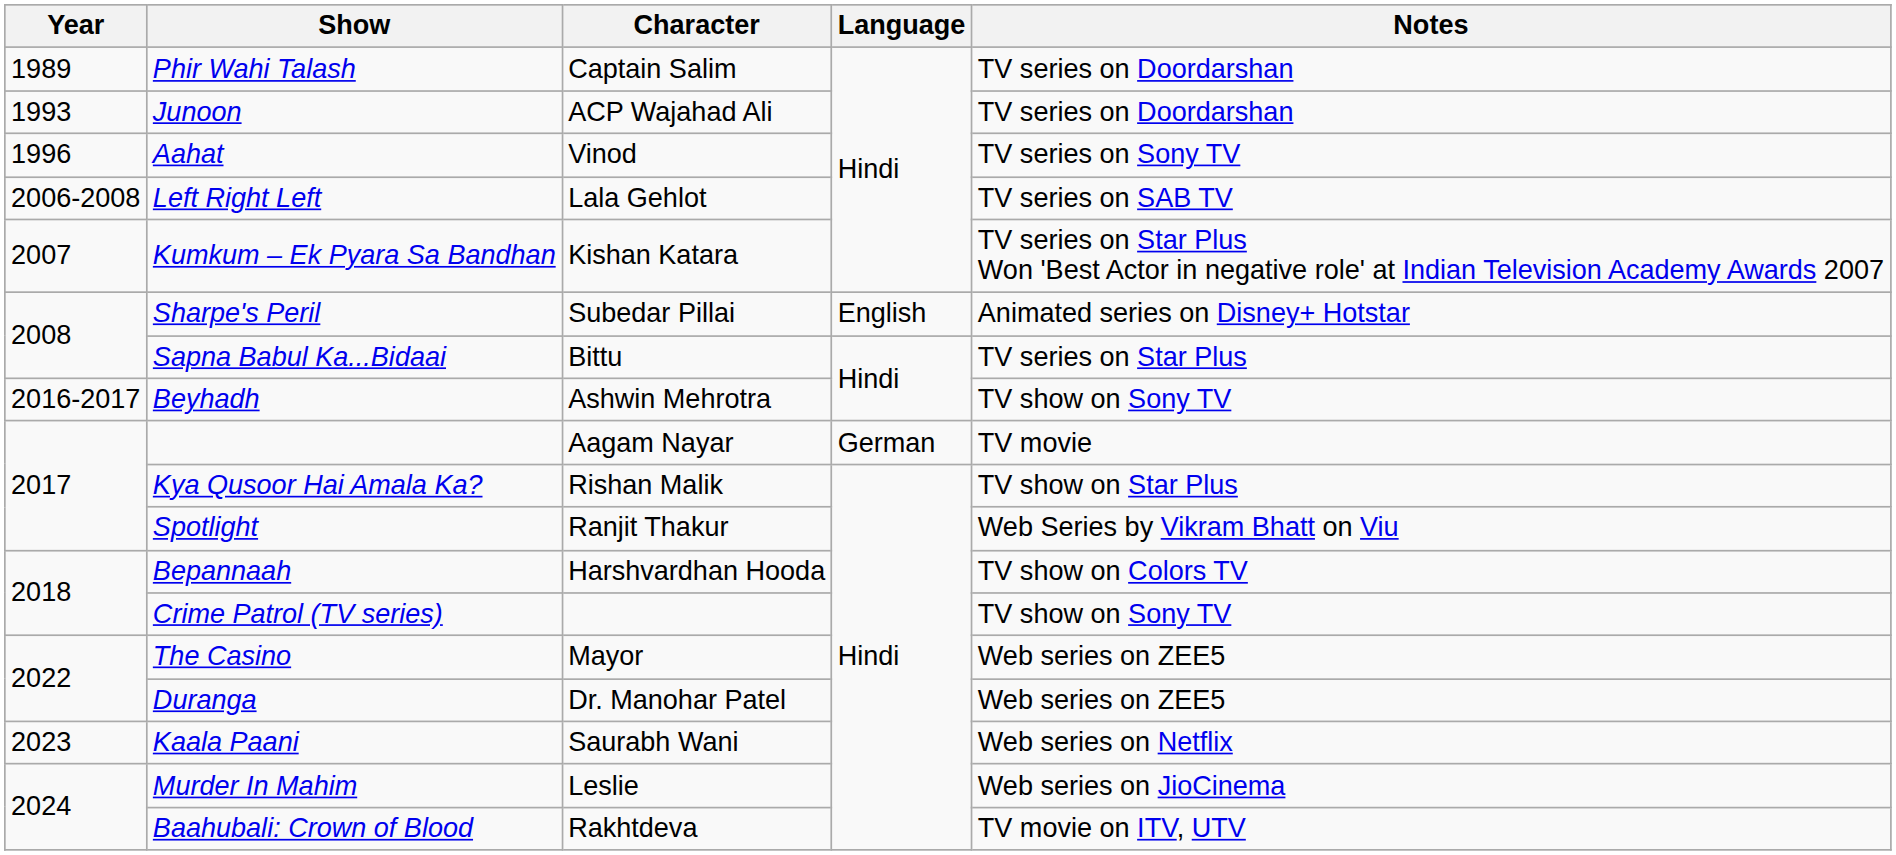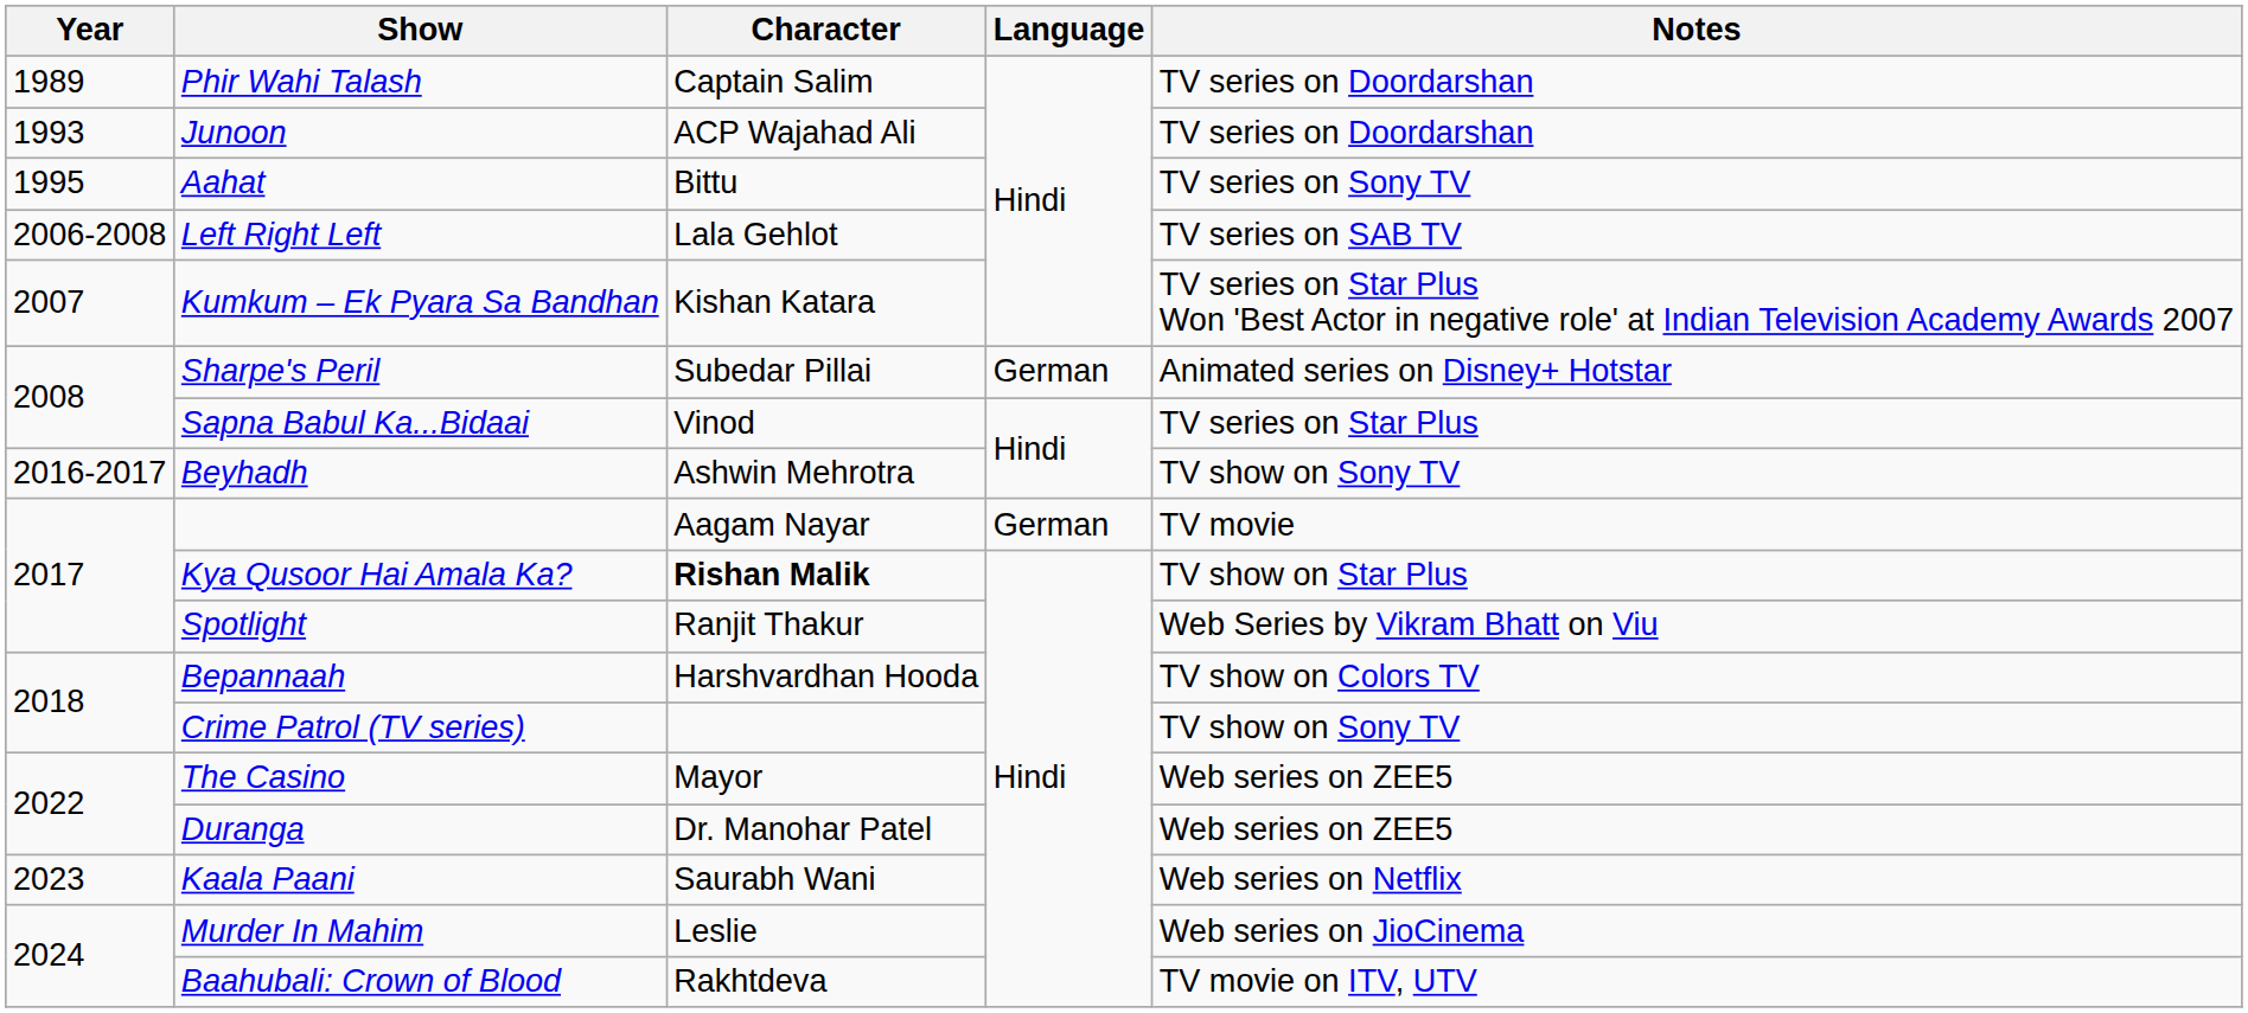 <table class="wikitable sortable plainrowheaders">
 <tr>
 <th scope="col">Year</th>
 <th scope="col">Show</th>
 <th scope="col">Character</th>
 <th scope="col">Language</th>
 <th class="unsortable" scope="col">Notes</th>
 </tr>
 <tr>
 <td>1989</td>
 <td><em><a href='#'>Phir Wahi Talash</a></em></td>
 <td>Captain Salim</td>
 <td rowspan="5">Hindi</td>
 <td>TV series on <a href='#'>Doordarshan</a></td>
 </tr>
 <tr>
 <td>1993</td>
 <td><em><a href='#'>Junoon</a></em></td>
 <td>ACP Wajahad Ali</td>
 <td>TV series on <a href='#'>Doordarshan</a></td>
 </tr>
 <tr>
-<td>1996</td>
+<td>1995</td>
 <td><em><a href='#'>Aahat</a></em></td>
-<td>Vinod</td>
+<td>Bittu</td>
 <td>TV series on <a href='#'>Sony TV</a></td>
 </tr>
 <tr>
 <td>2006-2008</td>
 <td><em><a href='#'>Left Right Left</a></em></td>
 <td>Lala Gehlot</td>
 <td>TV series on <a href='#'>SAB TV</a></td>
 </tr>
 <tr>
 <td>2007</td>
 <td><em><a href='#'>Kumkum – Ek Pyara Sa Bandhan</a></em></td>
 <td>Kishan Katara</td>
 <td>TV series on <a href='#'>Star Plus</a><br>Won 'Best Actor in negative role' at <a href='#'>Indian Television Academy Awards</a> 2007</td>
 </tr>
 <tr>
 <td rowspan="2">2008</td>
 <td><em><a href='#'>Sharpe's Peril</a></em></td>
 <td>Subedar Pillai</td>
-<td>English</td>
+<td>German</td>
 <td>Animated series on <a href='#'>Disney+ Hotstar</a></td>
 </tr>
 <tr>
 <td><em><a href='#'>Sapna Babul Ka...Bidaai</a></em></td>
-<td>Bittu</td>
+<td>Vinod</td>
 <td rowspan="2">Hindi</td>
 <td>TV series on <a href='#'>Star Plus</a></td>
 </tr>
 <tr>
 <td>2016-2017</td>
 <td><em><a href='#'>Beyhadh</a></em></td>
 <td>Ashwin Mehrotra</td>
 <td>TV show on <a href='#'>Sony TV</a></td>
 </tr>
 <tr>
 <td rowspan="3">2017</td>
 <td><em></em></td>
 <td>Aagam Nayar</td>
 <td>German</td>
 <td>TV movie</td>
 </tr>
 <tr>
 <td><em><a href='#'>Kya Qusoor Hai Amala Ka?</a></em></td>
-<td>Rishan Malik</td>
+<td><strong>Rishan Malik</strong></td>
 <td rowspan="9">Hindi</td>
 <td>TV show on <a href='#'>Star Plus</a></td>
 </tr>
 <tr>
 <td><em><a href='#'>Spotlight</a></em></td>
 <td>Ranjit Thakur</td>
 <td>Web Series by <a href='#'>Vikram Bhatt</a> on <a href='#'>Viu</a></td>
 </tr>
 <tr>
 <td rowspan="2">2018</td>
 <td><em><a href='#'>Bepannaah</a></em></td>
 <td>Harshvardhan Hooda</td>
 <td>TV show on <a href='#'>Colors TV</a></td>
 </tr>
 <tr>
 <td><em><a href='#'>Crime Patrol (TV series)</a></em></td>
 <td></td>
 <td>TV show on <a href='#'>Sony TV</a></td>
 </tr>
 <tr>
 <td rowspan="2">2022</td>
 <td><em><a href='#'>The Casino</a></em></td>
 <td>Mayor</td>
 <td>Web series on ZEE5</td>
 </tr>
 <tr>
 <td><em><a href='#'>Duranga</a></em></td>
 <td>Dr. Manohar Patel</td>
 <td>Web series on ZEE5</td>
 </tr>
 <tr>
 <td>2023</td>
 <td><em><a href='#'>Kaala Paani</a></em></td>
 <td>Saurabh Wani</td>
 <td>Web series on <a href='#'>Netflix</a></td>
 </tr>
 <tr>
 <td rowspan="2">2024</td>
 <td><em><a href='#'>Murder In Mahim</a></em></td>
 <td>Leslie</td>
 <td>Web series on <a href='#'>JioCinema</a></td>
 </tr>
 <tr>
 <td><em><a href='#'>Baahubali: Crown of Blood</a></em></td>
 <td>Rakhtdeva</td>
 <td>TV movie on <a href='#'>ITV</a>, <a href='#'>UTV</a></td>
 </tr>
 </table>
